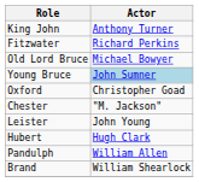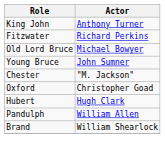 <table class="wikitable">
 <tr>
 <th>Role</th>
 <th>Actor</th>
 </tr>
 <tr>
 <td>King John</td>
 <td><a href='#'>Anthony Turner</a></td>
 </tr>
 <tr>
 <td>Fitzwater</td>
 <td><a href='#'>Richard Perkins</a></td>
 </tr>
 <tr>
 <td>Old Lord Bruce</td>
 <td><a href='#'>Michael Bowyer</a></td>
 </tr>
 <tr>
 <td>Young Bruce</td>
-<td style="background: lightblue;"><a href='#'>John Sumner</a></td>
-</tr>
-<tr>
-<td>Oxford</td>
-<td>Christopher Goad</td>
+<td><a href='#'>John Sumner</a></td>
 </tr>
 <tr>
 <td>Chester</td>
 <td>"M. Jackson"</td>
 </tr>
 <tr>
-<td>Leister</td>
-<td>John Young</td>
+<td>Oxford</td>
+<td>Christopher Goad</td>
 </tr>
 <tr>
 <td>Hubert</td>
 <td><a href='#'>Hugh Clark</a></td>
 </tr>
 <tr>
 <td>Pandulph</td>
 <td><a href='#'>William Allen</a></td>
 </tr>
 <tr>
 <td>Brand</td>
 <td>William Shearlock</td>
 </tr>
 <tr>
 </tr>
 </table>
